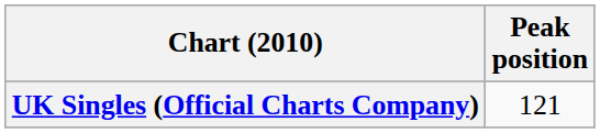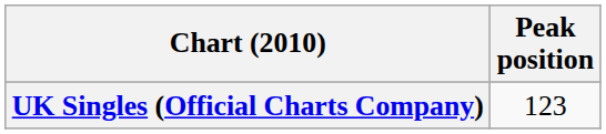 <table class="wikitable plainrowheaders">
 <tr>
 <th>Chart (2010)</th>
 <th>Peak<br>position</th>
 </tr>
 <tr>
 <th scope="row"><a href='#'>UK Singles</a> (<a href='#'>Official Charts Company</a>)</th>
-<td align="center">121</td>
+<td align="center">123</td>
 </tr>
 </table>
